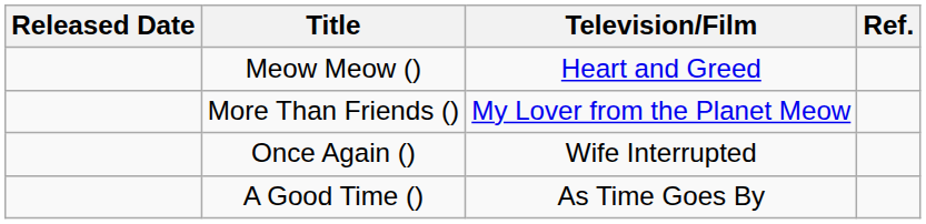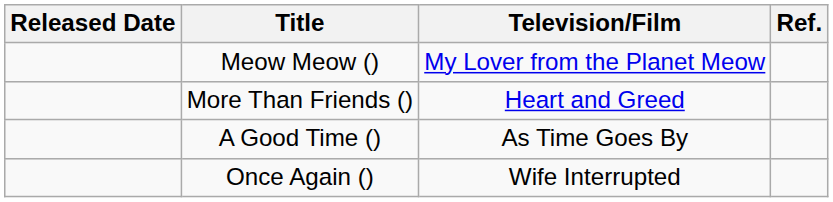 <table class="wikitable plainrowheaders sortable">
 <tr>
 <th scope="col">Released Date</th>
 <th scope="col">Title</th>
 <th scope="col">Television/Film</th>
 <th class="unsortable">Ref.</th>
 </tr>
 <tr align=center>
 <td></td>
 <td>Meow Meow () </td>
+<td><a href='#'>My Lover from the Planet Meow</a></td>
+<td></td>
+</tr>
+<tr align=center>
+<td></td>
+<td>More Than Friends ()</td>
 <td><a href='#'>Heart and Greed</a></td>
 <td></td>
 </tr>
 <tr align=center>
 <td></td>
-<td>More Than Friends ()</td>
-<td><a href='#'>My Lover from the Planet Meow</a></td>
+<td>A Good Time () </td>
+<td>As Time Goes By</td>
 <td></td>
 </tr>
 <tr align=center>
 <td></td>
 <td>Once Again ()</td>
 <td>Wife Interrupted</td>
 <td></td>
 </tr>
-<tr align=center>
-<td></td>
-<td>A Good Time () </td>
-<td>As Time Goes By</td>
-<td></td>
-</tr>
 </table>
